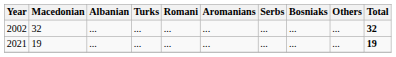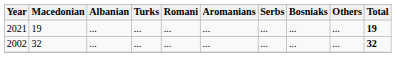 <table class="wikitable">
 <tr>
 <th>Year</th>
 <th>Macedonian</th>
 <th>Albanian</th>
 <th>Turks</th>
 <th>Romani</th>
 <th>Aromanians</th>
 <th>Serbs</th>
 <th>Bosniaks</th>
 <th><abbr>Others</abbr></th>
 <th>Total</th>
 </tr>
 <tr>
+<td>2021</td>
+<td>19</td>
+<td>...</td>
+<td>...</td>
+<td>...</td>
+<td>...</td>
+<td>...</td>
+<td>...</td>
+<td>...</td>
+<td><strong>19</strong></td>
+</tr>
+<tr>
 <td>2002</td>
 <td>32</td>
 <td>...</td>
 <td>...</td>
 <td>...</td>
 <td>...</td>
 <td>...</td>
 <td>...</td>
 <td>...</td>
 <td><strong>32</strong></td>
 </tr>
 <tr>
-<td>2021</td>
-<td>19</td>
-<td>...</td>
-<td>...</td>
-<td>...</td>
-<td>...</td>
-<td>...</td>
-<td>...</td>
-<td>...</td>
-<td><strong>19</strong></td>
-</tr>
-<tr>
 </tr>
 </table>
